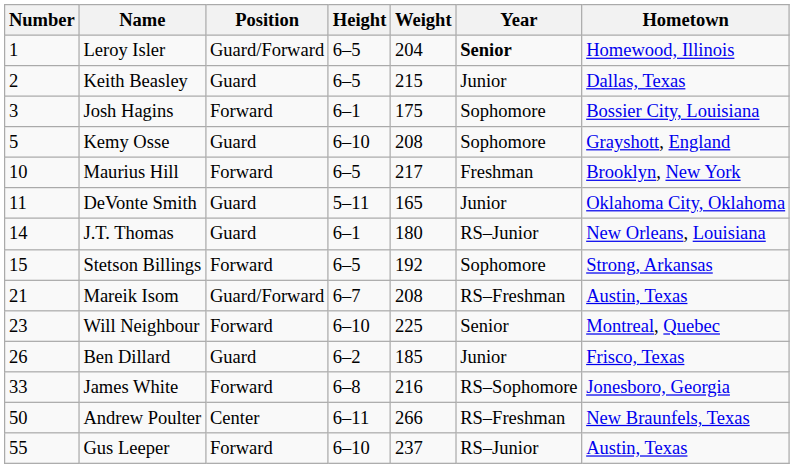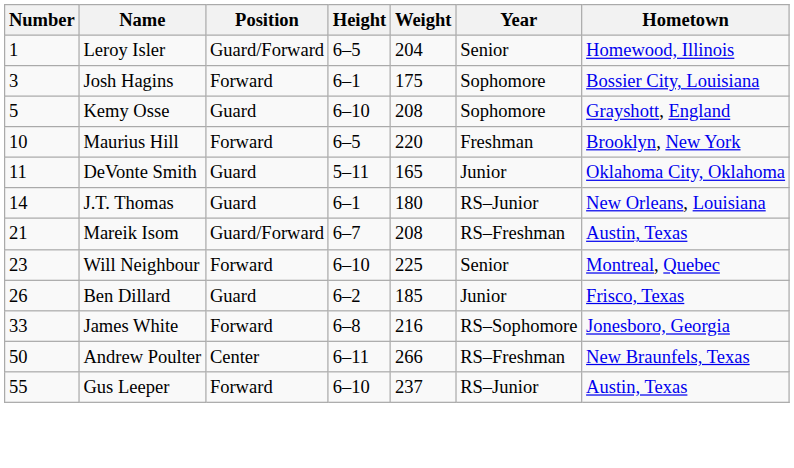 <table class="wikitable sortable" style="font-size: 95%;">
 <tr>
 <th>Number</th>
 <th>Name</th>
 <th>Position</th>
 <th>Height</th>
 <th>Weight</th>
 <th>Year</th>
 <th>Hometown</th>
 </tr>
 <tr>
 <td>1</td>
 <td>Leroy Isler</td>
 <td>Guard/Forward</td>
 <td>6–5</td>
 <td>204</td>
-<td><strong>Senior</strong></td>
+<td>Senior</td>
 <td><a href='#'>Homewood, Illinois</a></td>
-</tr>
-<tr>
-<td>2</td>
-<td>Keith Beasley</td>
-<td>Guard</td>
-<td>6–5</td>
-<td>215</td>
-<td>Junior</td>
-<td><a href='#'>Dallas, Texas</a></td>
 </tr>
 <tr>
 <td>3</td>
 <td>Josh Hagins</td>
 <td>Forward</td>
 <td>6–1</td>
 <td>175</td>
 <td>Sophomore</td>
 <td><a href='#'>Bossier City, Louisiana</a></td>
 </tr>
 <tr>
 <td>5</td>
 <td>Kemy Osse</td>
 <td>Guard</td>
 <td>6–10</td>
 <td>208</td>
 <td>Sophomore</td>
 <td><a href='#'>Grayshott</a>, <a href='#'>England</a></td>
 </tr>
 <tr>
 <td>10</td>
 <td>Maurius Hill</td>
 <td>Forward</td>
 <td>6–5</td>
-<td>217</td>
+<td>220</td>
 <td>Freshman</td>
 <td><a href='#'>Brooklyn</a>, <a href='#'>New York</a></td>
 </tr>
 <tr>
 <td>11</td>
 <td>DeVonte Smith</td>
 <td>Guard</td>
 <td>5–11</td>
 <td>165</td>
 <td>Junior</td>
 <td><a href='#'>Oklahoma City, Oklahoma</a></td>
 </tr>
 <tr>
 <td>14</td>
 <td>J.T. Thomas</td>
 <td>Guard</td>
 <td>6–1</td>
 <td>180</td>
 <td>RS–Junior</td>
 <td><a href='#'>New Orleans</a>, <a href='#'>Louisiana</a></td>
-</tr>
-<tr>
-<td>15</td>
-<td>Stetson Billings</td>
-<td>Forward</td>
-<td>6–5</td>
-<td>192</td>
-<td>Sophomore</td>
-<td><a href='#'>Strong, Arkansas</a></td>
 </tr>
 <tr>
 <td>21</td>
 <td>Mareik Isom</td>
 <td>Guard/Forward</td>
 <td>6–7</td>
 <td>208</td>
 <td>RS–Freshman</td>
 <td><a href='#'>Austin, Texas</a></td>
 </tr>
 <tr>
 <td>23</td>
 <td>Will Neighbour</td>
 <td>Forward</td>
 <td>6–10</td>
 <td>225</td>
 <td>Senior</td>
 <td><a href='#'>Montreal</a>, <a href='#'>Quebec</a></td>
 </tr>
 <tr>
 <td>26</td>
 <td>Ben Dillard</td>
 <td>Guard</td>
 <td>6–2</td>
 <td>185</td>
 <td>Junior</td>
 <td><a href='#'>Frisco, Texas</a></td>
 </tr>
 <tr>
 <td>33</td>
 <td>James White</td>
 <td>Forward</td>
 <td>6–8</td>
 <td>216</td>
 <td>RS–Sophomore</td>
 <td><a href='#'>Jonesboro, Georgia</a></td>
 </tr>
 <tr>
 <td>50</td>
 <td>Andrew Poulter</td>
 <td>Center</td>
 <td>6–11</td>
 <td>266</td>
 <td>RS–Freshman</td>
 <td><a href='#'>New Braunfels, Texas</a></td>
 </tr>
 <tr>
 <td>55</td>
 <td>Gus Leeper</td>
 <td>Forward</td>
 <td>6–10</td>
 <td>237</td>
 <td>RS–Junior</td>
 <td><a href='#'>Austin, Texas</a></td>
 </tr>
 </table>
